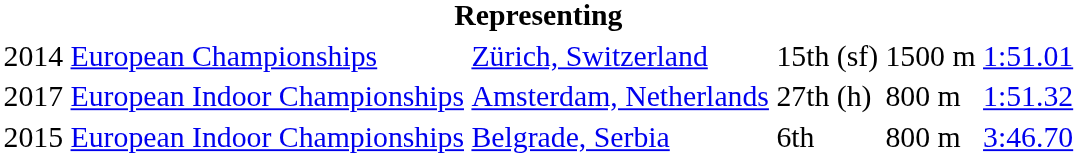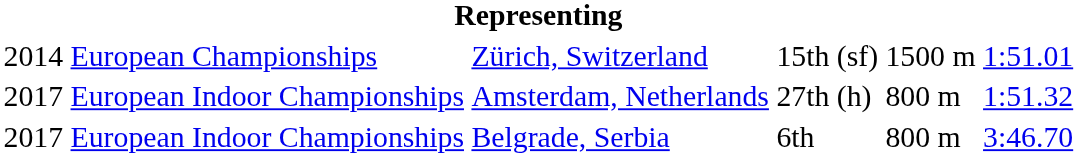 <table>
 <tr>
 <th colspan="6">Representing </th>
 </tr>
 <tr>
 <td>2014</td>
 <td><a href='#'>European Championships</a></td>
 <td><a href='#'>Zürich, Switzerland</a></td>
 <td>15th (sf)</td>
 <td>1500 m</td>
 <td><a href='#'>1:51.01</a></td>
 </tr>
 <tr>
 <td>2017</td>
 <td><a href='#'>European Indoor Championships</a></td>
 <td><a href='#'>Amsterdam, Netherlands</a></td>
 <td>27th (h)</td>
 <td>800 m</td>
 <td><a href='#'>1:51.32</a></td>
 </tr>
 <tr>
-<td>2015</td>
+<td>2017</td>
 <td><a href='#'>European Indoor Championships</a></td>
 <td><a href='#'>Belgrade, Serbia</a></td>
 <td>6th</td>
 <td>800 m</td>
 <td><a href='#'>3:46.70</a></td>
 </tr>
 </table>
